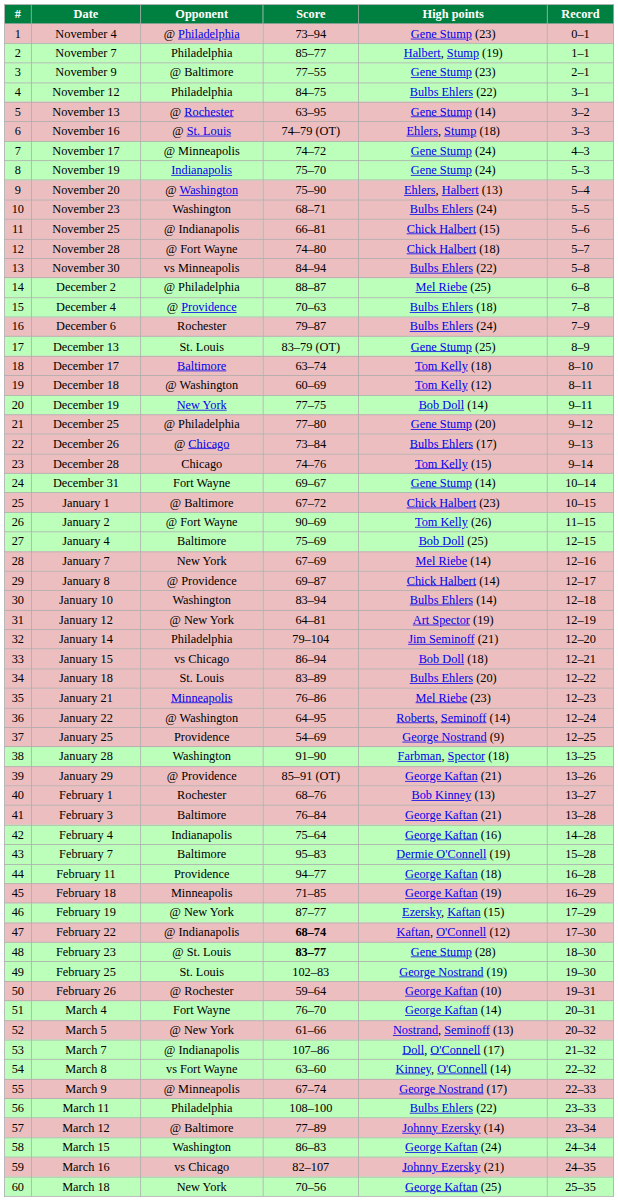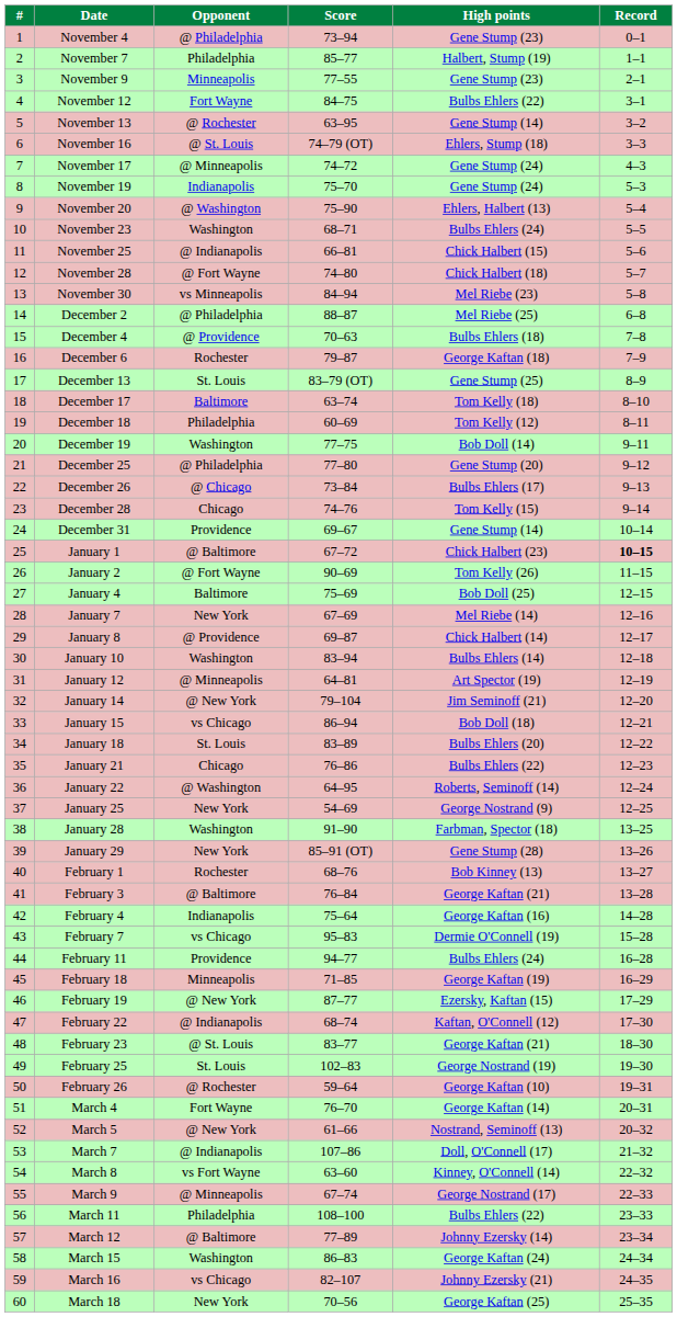 <table class="wikitable" width="50%">
 <tr align="center"  style="background:#008040;color:white;">
 <td><strong>#</strong></td>
 <td><strong>Date</strong></td>
 <td><strong>Opponent</strong></td>
 <td><strong>Score</strong></td>
 <td><strong>High points</strong></td>
 <td><strong>Record</strong></td>
 </tr>
 <tr align="center" bgcolor="edbebf">
 <td>1</td>
 <td>November 4</td>
 <td>@ <a href='#'>Philadelphia</a></td>
 <td>73–94</td>
 <td><a href='#'>Gene Stump</a> (23)</td>
 <td>0–1</td>
 </tr>
 <tr align="center" bgcolor="bbffbb">
 <td>2</td>
 <td>November 7</td>
 <td>Philadelphia</td>
 <td>85–77</td>
 <td><a href='#'>Halbert</a>, <a href='#'>Stump</a> (19)</td>
 <td>1–1</td>
 </tr>
 <tr align="center" bgcolor="bbffbb">
 <td>3</td>
 <td>November 9</td>
-<td>@ Baltimore</td>
+<td><a href='#'>Minneapolis</a></td>
 <td>77–55</td>
 <td><a href='#'>Gene Stump</a> (23)</td>
 <td>2–1</td>
 </tr>
 <tr align="center" bgcolor="bbffbb">
 <td>4</td>
 <td>November 12</td>
-<td>Philadelphia</td>
+<td><a href='#'>Fort Wayne</a></td>
 <td>84–75</td>
 <td><a href='#'>Bulbs Ehlers</a> (22)</td>
 <td>3–1</td>
 </tr>
 <tr align="center" bgcolor="edbebf">
 <td>5</td>
 <td>November 13</td>
 <td>@ <a href='#'>Rochester</a></td>
 <td>63–95</td>
 <td><a href='#'>Gene Stump</a> (14)</td>
 <td>3–2</td>
 </tr>
 <tr align="center" bgcolor="edbebf">
 <td>6</td>
 <td>November 16</td>
 <td>@ <a href='#'>St. Louis</a></td>
 <td>74–79 (OT)</td>
 <td><a href='#'>Ehlers</a>, <a href='#'>Stump</a> (18)</td>
 <td>3–3</td>
 </tr>
 <tr align="center" bgcolor="bbffbb">
 <td>7</td>
 <td>November 17</td>
 <td>@ Minneapolis</td>
 <td>74–72</td>
 <td><a href='#'>Gene Stump</a> (24)</td>
 <td>4–3</td>
 </tr>
 <tr align="center" bgcolor="bbffbb">
 <td>8</td>
 <td>November 19</td>
 <td><a href='#'>Indianapolis</a></td>
 <td>75–70</td>
 <td><a href='#'>Gene Stump</a> (24)</td>
 <td>5–3</td>
 </tr>
 <tr align="center" bgcolor="edbebf">
 <td>9</td>
 <td>November 20</td>
 <td>@ <a href='#'>Washington</a></td>
 <td>75–90</td>
 <td><a href='#'>Ehlers</a>, <a href='#'>Halbert</a> (13)</td>
 <td>5–4</td>
 </tr>
 <tr align="center" bgcolor="edbebf">
 <td>10</td>
 <td>November 23</td>
 <td>Washington</td>
 <td>68–71</td>
 <td><a href='#'>Bulbs Ehlers</a> (24)</td>
 <td>5–5</td>
 </tr>
 <tr align="center" bgcolor="edbebf">
 <td>11</td>
 <td>November 25</td>
 <td>@ Indianapolis</td>
 <td>66–81</td>
 <td><a href='#'>Chick Halbert</a> (15)</td>
 <td>5–6</td>
 </tr>
 <tr align="center" bgcolor="edbebf">
 <td>12</td>
 <td>November 28</td>
 <td>@ Fort Wayne</td>
 <td>74–80</td>
 <td><a href='#'>Chick Halbert</a> (18)</td>
 <td>5–7</td>
 </tr>
 <tr align="center" bgcolor="edbebf">
 <td>13</td>
 <td>November 30</td>
 <td>vs Minneapolis</td>
 <td>84–94</td>
-<td><a href='#'>Bulbs Ehlers</a> (22)</td>
+<td><a href='#'>Mel Riebe</a> (23)</td>
 <td>5–8</td>
 </tr>
 <tr align="center" bgcolor="bbffbb">
 <td>14</td>
 <td>December 2</td>
 <td>@ Philadelphia</td>
 <td>88–87</td>
 <td><a href='#'>Mel Riebe</a> (25)</td>
 <td>6–8</td>
 </tr>
 <tr align="center" bgcolor="bbffbb">
 <td>15</td>
 <td>December 4</td>
 <td>@ <a href='#'>Providence</a></td>
 <td>70–63</td>
 <td><a href='#'>Bulbs Ehlers</a> (18)</td>
 <td>7–8</td>
 </tr>
 <tr align="center" bgcolor="edbebf">
 <td>16</td>
 <td>December 6</td>
 <td>Rochester</td>
 <td>79–87</td>
-<td><a href='#'>Bulbs Ehlers</a> (24)</td>
+<td><a href='#'>George Kaftan</a> (18)</td>
 <td>7–9</td>
 </tr>
 <tr align="center" bgcolor="bbffbb">
 <td>17</td>
 <td>December 13</td>
 <td>St. Louis</td>
 <td>83–79 (OT)</td>
 <td><a href='#'>Gene Stump</a> (25)</td>
 <td>8–9</td>
 </tr>
 <tr align="center" bgcolor="edbebf">
 <td>18</td>
 <td>December 17</td>
 <td><a href='#'>Baltimore</a></td>
 <td>63–74</td>
 <td><a href='#'>Tom Kelly</a> (18)</td>
 <td>8–10</td>
 </tr>
 <tr align="center" bgcolor="edbebf">
 <td>19</td>
 <td>December 18</td>
-<td>@ Washington</td>
+<td>Philadelphia</td>
 <td>60–69</td>
 <td><a href='#'>Tom Kelly</a> (12)</td>
 <td>8–11</td>
 </tr>
 <tr align="center" bgcolor="bbffbb">
 <td>20</td>
 <td>December 19</td>
-<td><a href='#'>New York</a></td>
+<td>Washington</td>
 <td>77–75</td>
 <td><a href='#'>Bob Doll</a> (14)</td>
 <td>9–11</td>
 </tr>
 <tr align="center" bgcolor="edbebf">
 <td>21</td>
 <td>December 25</td>
 <td>@ Philadelphia</td>
 <td>77–80</td>
 <td><a href='#'>Gene Stump</a> (20)</td>
 <td>9–12</td>
 </tr>
 <tr align="center" bgcolor="edbebf">
 <td>22</td>
 <td>December 26</td>
 <td>@ <a href='#'>Chicago</a></td>
 <td>73–84</td>
 <td><a href='#'>Bulbs Ehlers</a> (17)</td>
 <td>9–13</td>
 </tr>
 <tr align="center" bgcolor="edbebf">
 <td>23</td>
 <td>December 28</td>
 <td>Chicago</td>
 <td>74–76</td>
 <td><a href='#'>Tom Kelly</a> (15)</td>
 <td>9–14</td>
 </tr>
 <tr align="center" bgcolor="bbffbb">
 <td>24</td>
 <td>December 31</td>
-<td>Fort Wayne</td>
+<td>Providence</td>
 <td>69–67</td>
 <td><a href='#'>Gene Stump</a> (14)</td>
 <td>10–14</td>
 </tr>
 <tr align="center" bgcolor="edbebf">
 <td>25</td>
 <td>January 1</td>
 <td>@ Baltimore</td>
 <td>67–72</td>
 <td><a href='#'>Chick Halbert</a> (23)</td>
-<td>10–15</td>
+<td><strong>10–15</strong></td>
 </tr>
 <tr align="center" bgcolor="bbffbb">
 <td>26</td>
 <td>January 2</td>
 <td>@ Fort Wayne</td>
 <td>90–69</td>
 <td><a href='#'>Tom Kelly</a> (26)</td>
 <td>11–15</td>
 </tr>
 <tr align="center" bgcolor="bbffbb">
 <td>27</td>
 <td>January 4</td>
 <td>Baltimore</td>
 <td>75–69</td>
 <td><a href='#'>Bob Doll</a> (25)</td>
 <td>12–15</td>
 </tr>
 <tr align="center" bgcolor="edbebf">
 <td>28</td>
 <td>January 7</td>
 <td>New York</td>
 <td>67–69</td>
 <td><a href='#'>Mel Riebe</a> (14)</td>
 <td>12–16</td>
 </tr>
 <tr align="center" bgcolor="edbebf">
 <td>29</td>
 <td>January 8</td>
 <td>@ Providence</td>
 <td>69–87</td>
 <td><a href='#'>Chick Halbert</a> (14)</td>
 <td>12–17</td>
 </tr>
 <tr align="center" bgcolor="edbebf">
 <td>30</td>
 <td>January 10</td>
 <td>Washington</td>
 <td>83–94</td>
 <td><a href='#'>Bulbs Ehlers</a> (14)</td>
 <td>12–18</td>
 </tr>
 <tr align="center" bgcolor="edbebf">
 <td>31</td>
 <td>January 12</td>
-<td>@ New York</td>
+<td>@ Minneapolis</td>
 <td>64–81</td>
 <td><a href='#'>Art Spector</a> (19)</td>
 <td>12–19</td>
 </tr>
 <tr align="center" bgcolor="edbebf">
 <td>32</td>
 <td>January 14</td>
-<td>Philadelphia</td>
+<td>@ New York</td>
 <td>79–104</td>
 <td><a href='#'>Jim Seminoff</a> (21)</td>
 <td>12–20</td>
 </tr>
 <tr align="center" bgcolor="edbebf">
 <td>33</td>
 <td>January 15</td>
 <td>vs Chicago</td>
 <td>86–94</td>
 <td><a href='#'>Bob Doll</a> (18)</td>
 <td>12–21</td>
 </tr>
 <tr align="center" bgcolor="edbebf">
 <td>34</td>
 <td>January 18</td>
 <td>St. Louis</td>
 <td>83–89</td>
 <td><a href='#'>Bulbs Ehlers</a> (20)</td>
 <td>12–22</td>
 </tr>
 <tr align="center" bgcolor="edbebf">
 <td>35</td>
 <td>January 21</td>
-<td><a href='#'>Minneapolis</a></td>
+<td>Chicago</td>
 <td>76–86</td>
-<td><a href='#'>Mel Riebe</a> (23)</td>
+<td><a href='#'>Bulbs Ehlers</a> (22)</td>
 <td>12–23</td>
 </tr>
 <tr align="center" bgcolor="edbebf">
 <td>36</td>
 <td>January 22</td>
 <td>@ Washington</td>
 <td>64–95</td>
 <td><a href='#'>Roberts</a>, <a href='#'>Seminoff</a> (14)</td>
 <td>12–24</td>
 </tr>
 <tr align="center" bgcolor="edbebf">
 <td>37</td>
 <td>January 25</td>
-<td>Providence</td>
+<td>New York</td>
 <td>54–69</td>
 <td><a href='#'>George Nostrand</a> (9)</td>
 <td>12–25</td>
 </tr>
 <tr align="center" bgcolor="bbffbb">
 <td>38</td>
 <td>January 28</td>
 <td>Washington</td>
 <td>91–90</td>
 <td><a href='#'>Farbman</a>, <a href='#'>Spector</a> (18)</td>
 <td>13–25</td>
 </tr>
 <tr align="center" bgcolor="edbebf">
 <td>39</td>
 <td>January 29</td>
-<td>@ Providence</td>
+<td>New York</td>
 <td>85–91 (OT)</td>
-<td><a href='#'>George Kaftan</a> (21)</td>
+<td><a href='#'>Gene Stump</a> (28)</td>
 <td>13–26</td>
 </tr>
 <tr align="center" bgcolor="edbebf">
 <td>40</td>
 <td>February 1</td>
 <td>Rochester</td>
 <td>68–76</td>
 <td><a href='#'>Bob Kinney</a> (13)</td>
 <td>13–27</td>
 </tr>
 <tr align="center" bgcolor="edbebf">
 <td>41</td>
 <td>February 3</td>
-<td>Baltimore</td>
+<td>@ Baltimore</td>
 <td>76–84</td>
 <td><a href='#'>George Kaftan</a> (21)</td>
 <td>13–28</td>
 </tr>
 <tr align="center" bgcolor="bbffbb">
 <td>42</td>
 <td>February 4</td>
 <td>Indianapolis</td>
 <td>75–64</td>
 <td><a href='#'>George Kaftan</a> (16)</td>
 <td>14–28</td>
 </tr>
 <tr align="center" bgcolor="bbffbb">
 <td>43</td>
 <td>February 7</td>
-<td>Baltimore</td>
+<td>vs Chicago</td>
 <td>95–83</td>
 <td><a href='#'>Dermie O'Connell</a> (19)</td>
 <td>15–28</td>
 </tr>
 <tr align="center" bgcolor="bbffbb">
 <td>44</td>
 <td>February 11</td>
 <td>Providence</td>
 <td>94–77</td>
-<td><a href='#'>George Kaftan</a> (18)</td>
+<td><a href='#'>Bulbs Ehlers</a> (24)</td>
 <td>16–28</td>
 </tr>
 <tr align="center" bgcolor="edbebf">
 <td>45</td>
 <td>February 18</td>
 <td>Minneapolis</td>
 <td>71–85</td>
 <td><a href='#'>George Kaftan</a> (19)</td>
 <td>16–29</td>
 </tr>
 <tr align="center" bgcolor="bbffbb">
 <td>46</td>
 <td>February 19</td>
 <td>@ New York</td>
 <td>87–77</td>
 <td><a href='#'>Ezersky</a>, <a href='#'>Kaftan</a> (15)</td>
 <td>17–29</td>
 </tr>
 <tr align="center" bgcolor="edbebf">
 <td>47</td>
 <td>February 22</td>
 <td>@ Indianapolis</td>
-<td><strong>68–74</strong></td>
+<td>68–74</td>
 <td><a href='#'>Kaftan</a>, <a href='#'>O'Connell</a> (12)</td>
 <td>17–30</td>
 </tr>
 <tr align="center" bgcolor="bbffbb">
 <td>48</td>
 <td>February 23</td>
 <td>@ St. Louis</td>
-<td><strong>83–77</strong></td>
-<td><a href='#'>Gene Stump</a> (28)</td>
+<td>83–77</td>
+<td><a href='#'>George Kaftan</a> (21)</td>
 <td>18–30</td>
 </tr>
 <tr align="center" bgcolor="bbffbb">
 <td>49</td>
 <td>February 25</td>
 <td>St. Louis</td>
 <td>102–83</td>
 <td><a href='#'>George Nostrand</a> (19)</td>
 <td>19–30</td>
 </tr>
 <tr align="center" bgcolor="edbebf">
 <td>50</td>
 <td>February 26</td>
 <td>@ Rochester</td>
 <td>59–64</td>
 <td><a href='#'>George Kaftan</a> (10)</td>
 <td>19–31</td>
 </tr>
 <tr align="center" bgcolor="bbffbb">
 <td>51</td>
 <td>March 4</td>
 <td>Fort Wayne</td>
 <td>76–70</td>
 <td><a href='#'>George Kaftan</a> (14)</td>
 <td>20–31</td>
 </tr>
 <tr align="center" bgcolor="edbebf">
 <td>52</td>
 <td>March 5</td>
 <td>@ New York</td>
 <td>61–66</td>
 <td><a href='#'>Nostrand</a>, <a href='#'>Seminoff</a> (13)</td>
 <td>20–32</td>
 </tr>
 <tr align="center" bgcolor="bbffbb">
 <td>53</td>
 <td>March 7</td>
 <td>@ Indianapolis</td>
 <td>107–86</td>
 <td><a href='#'>Doll</a>, <a href='#'>O'Connell</a> (17)</td>
 <td>21–32</td>
 </tr>
 <tr align="center" bgcolor="bbffbb">
 <td>54</td>
 <td>March 8</td>
 <td>vs Fort Wayne</td>
 <td>63–60</td>
 <td><a href='#'>Kinney</a>, <a href='#'>O'Connell</a> (14)</td>
 <td>22–32</td>
 </tr>
 <tr align="center" bgcolor="edbebf">
 <td>55</td>
 <td>March 9</td>
 <td>@ Minneapolis</td>
 <td>67–74</td>
 <td><a href='#'>George Nostrand</a> (17)</td>
 <td>22–33</td>
 </tr>
 <tr align="center" bgcolor="bbffbb">
 <td>56</td>
 <td>March 11</td>
 <td>Philadelphia</td>
 <td>108–100</td>
 <td><a href='#'>Bulbs Ehlers</a> (22)</td>
 <td>23–33</td>
 </tr>
 <tr align="center" bgcolor="edbebf">
 <td>57</td>
 <td>March 12</td>
 <td>@ Baltimore</td>
 <td>77–89</td>
 <td><a href='#'>Johnny Ezersky</a> (14)</td>
 <td>23–34</td>
 </tr>
 <tr align="center" bgcolor="bbffbb">
 <td>58</td>
 <td>March 15</td>
 <td>Washington</td>
 <td>86–83</td>
 <td><a href='#'>George Kaftan</a> (24)</td>
 <td>24–34</td>
 </tr>
 <tr align="center" bgcolor="edbebf">
 <td>59</td>
 <td>March 16</td>
 <td>vs Chicago</td>
 <td>82–107</td>
 <td><a href='#'>Johnny Ezersky</a> (21)</td>
 <td>24–35</td>
 </tr>
 <tr align="center" bgcolor="bbffbb">
 <td>60</td>
 <td>March 18</td>
 <td>New York</td>
 <td>70–56</td>
 <td><a href='#'>George Kaftan</a> (25)</td>
 <td>25–35</td>
 </tr>
 </table>
